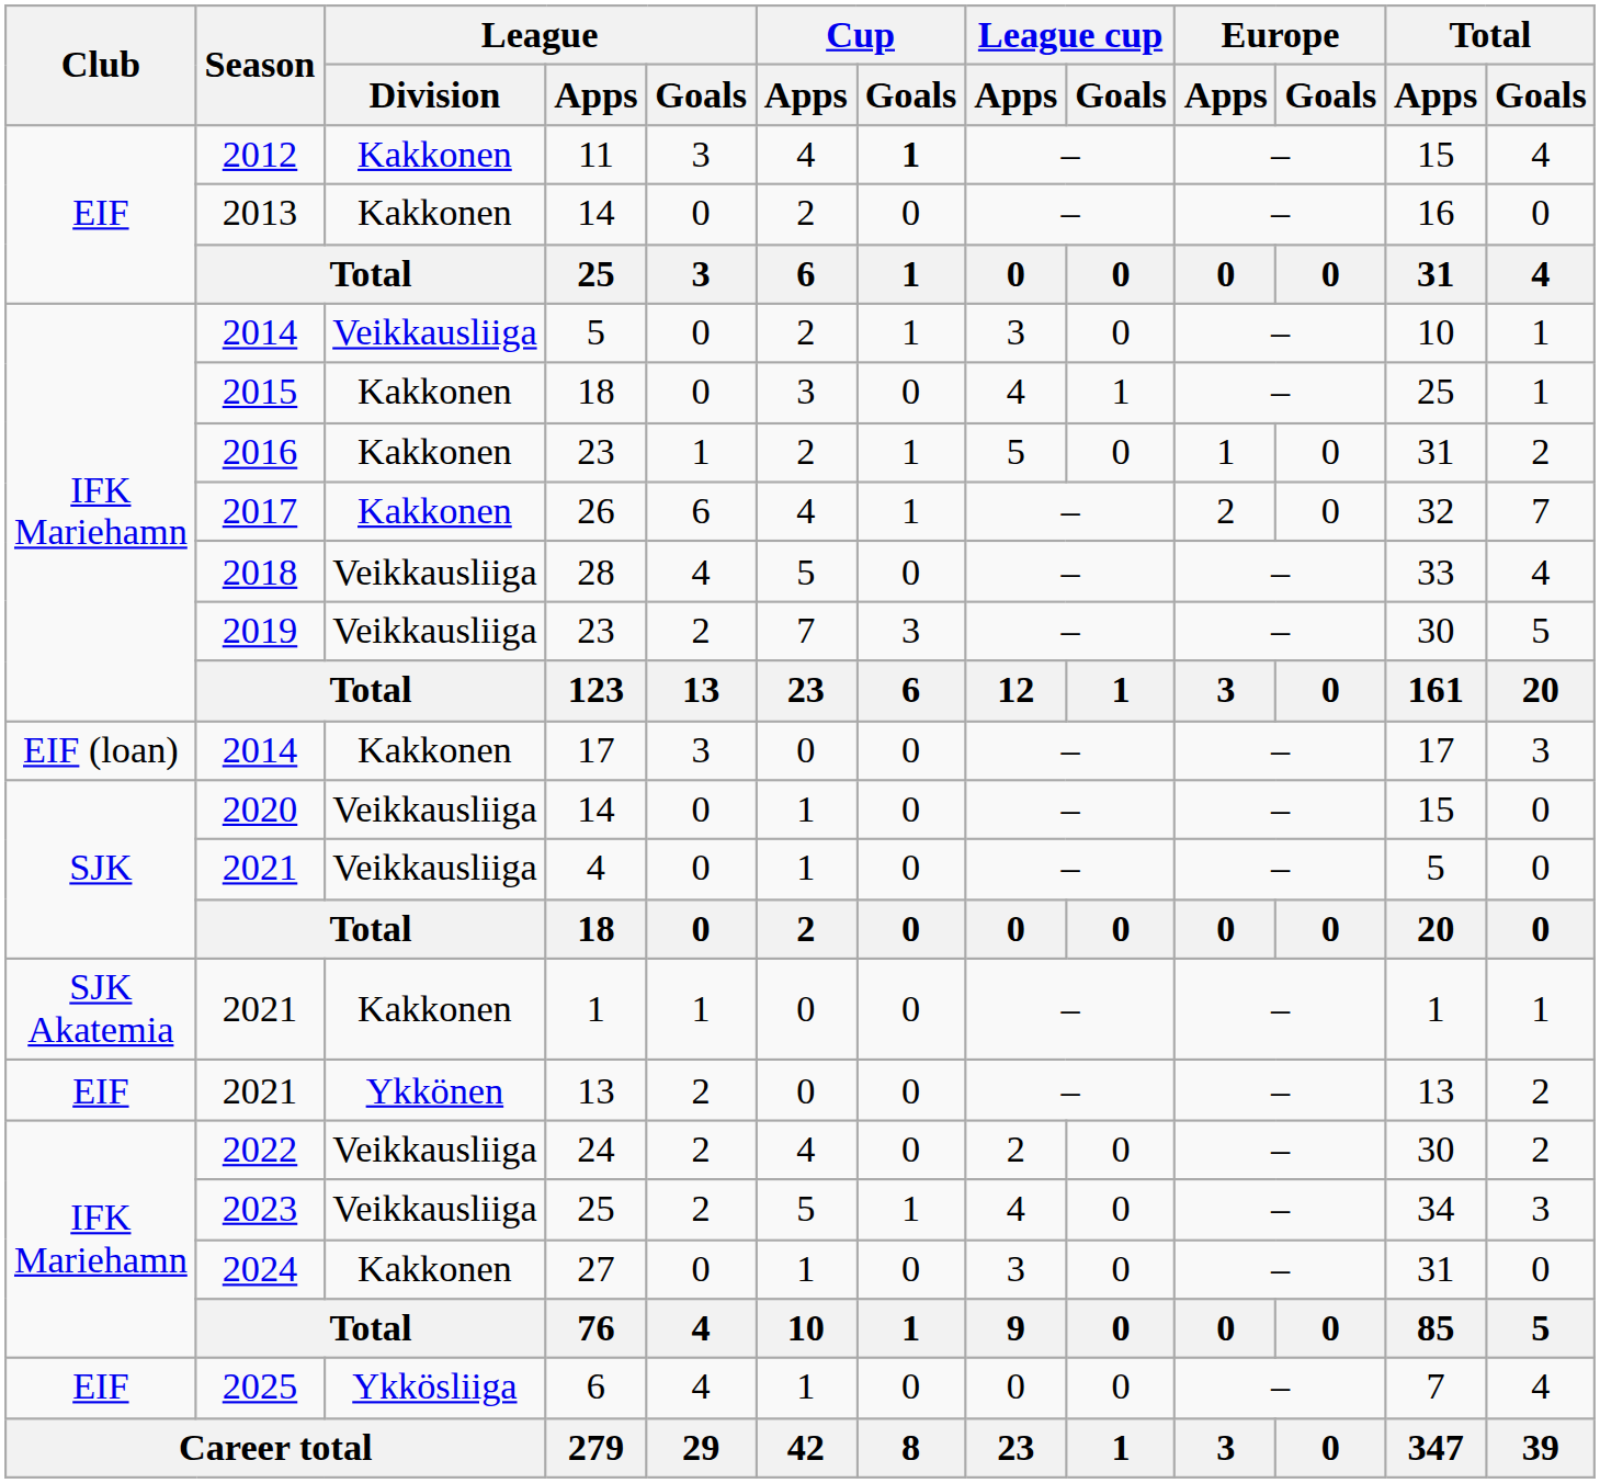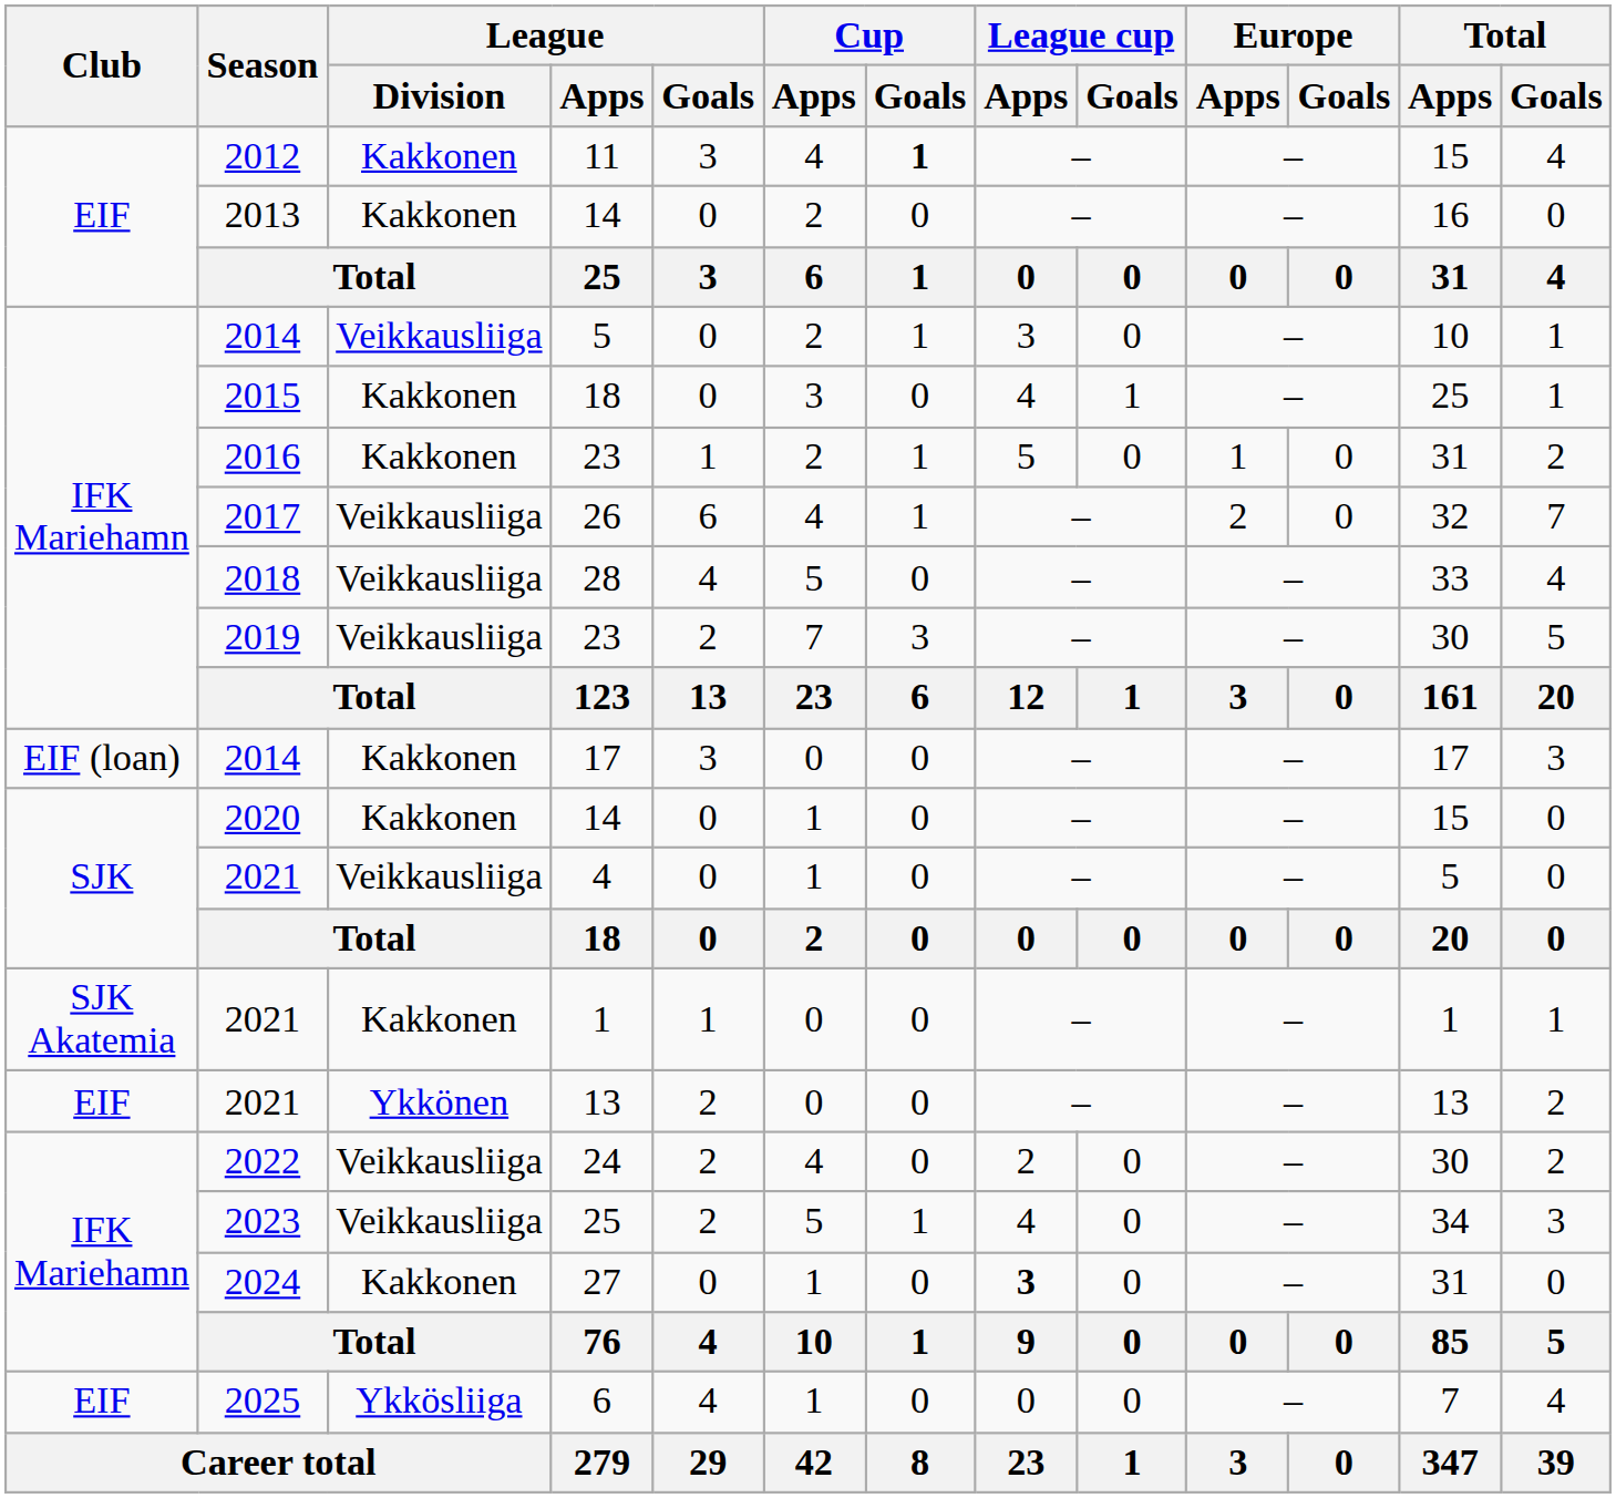 <table class="wikitable" style="text-align:center">
 <tr>
 <th rowspan="2">Club</th>
 <th rowspan="2">Season</th>
 <th colspan="3">League</th>
 <th colspan="2"><a href='#'>Cup</a></th>
 <th colspan="2"><a href='#'>League cup</a></th>
 <th colspan="2">Europe</th>
 <th colspan="2">Total</th>
 </tr>
 <tr>
 <th>Division</th>
 <th>Apps</th>
 <th>Goals</th>
 <th>Apps</th>
 <th>Goals</th>
 <th>Apps</th>
 <th>Goals</th>
 <th>Apps</th>
 <th>Goals</th>
 <th>Apps</th>
 <th>Goals</th>
 </tr>
 <tr>
 <td rowspan="3"><a href='#'>EIF</a></td>
 <td><a href='#'>2012</a></td>
 <td><a href='#'>Kakkonen</a></td>
 <td>11</td>
 <td>3</td>
 <td>4</td>
 <td><strong>1</strong></td>
 <td colspan="2">–</td>
 <td colspan="2">–</td>
 <td>15</td>
 <td>4</td>
 </tr>
 <tr>
 <td>2013</td>
 <td>Kakkonen</td>
 <td>14</td>
 <td>0</td>
 <td>2</td>
 <td>0</td>
 <td colspan="2">–</td>
 <td colspan="2">–</td>
 <td>16</td>
 <td>0</td>
 </tr>
 <tr>
 <th colspan="2">Total</th>
 <th>25</th>
 <th>3</th>
 <th>6</th>
 <th>1</th>
 <th>0</th>
 <th>0</th>
 <th>0</th>
 <th>0</th>
 <th>31</th>
 <th>4</th>
 </tr>
 <tr>
 <td rowspan="7"><a href='#'>IFK Mariehamn</a></td>
 <td><a href='#'>2014</a></td>
 <td><a href='#'>Veikkausliiga</a></td>
 <td>5</td>
 <td>0</td>
 <td>2</td>
 <td>1</td>
 <td>3</td>
 <td>0</td>
 <td colspan="2">–</td>
 <td>10</td>
 <td>1</td>
 </tr>
 <tr>
 <td><a href='#'>2015</a></td>
 <td>Kakkonen</td>
 <td>18</td>
 <td>0</td>
 <td>3</td>
 <td>0</td>
 <td>4</td>
 <td>1</td>
 <td colspan="2">–</td>
 <td>25</td>
 <td>1</td>
 </tr>
 <tr>
 <td><a href='#'>2016</a></td>
 <td>Kakkonen</td>
 <td>23</td>
 <td>1</td>
 <td>2</td>
 <td>1</td>
 <td>5</td>
 <td>0</td>
 <td>1</td>
 <td>0</td>
 <td>31</td>
 <td>2</td>
 </tr>
 <tr>
 <td><a href='#'>2017</a></td>
-<td><a href='#'>Kakkonen</a></td>
+<td>Veikkausliiga</td>
 <td>26</td>
 <td>6</td>
 <td>4</td>
 <td>1</td>
 <td colspan="2">–</td>
 <td>2</td>
 <td>0</td>
 <td>32</td>
 <td>7</td>
 </tr>
 <tr>
 <td><a href='#'>2018</a></td>
 <td>Veikkausliiga</td>
 <td>28</td>
 <td>4</td>
 <td>5</td>
 <td>0</td>
 <td colspan="2">–</td>
 <td colspan="2">–</td>
 <td>33</td>
 <td>4</td>
 </tr>
 <tr>
 <td><a href='#'>2019</a></td>
 <td>Veikkausliiga</td>
 <td>23</td>
 <td>2</td>
 <td>7</td>
 <td>3</td>
 <td colspan="2">–</td>
 <td colspan="2">–</td>
 <td>30</td>
 <td>5</td>
 </tr>
 <tr>
 <th colspan="2">Total</th>
 <th>123</th>
 <th>13</th>
 <th>23</th>
 <th>6</th>
 <th>12</th>
 <th>1</th>
 <th>3</th>
 <th>0</th>
 <th>161</th>
 <th>20</th>
 </tr>
 <tr>
 <td><a href='#'>EIF</a> (loan)</td>
 <td><a href='#'>2014</a></td>
 <td>Kakkonen</td>
 <td>17</td>
 <td>3</td>
 <td>0</td>
 <td>0</td>
 <td colspan="2">–</td>
 <td colspan="2">–</td>
 <td>17</td>
 <td>3</td>
 </tr>
 <tr>
 <td rowspan="3"><a href='#'>SJK</a></td>
 <td><a href='#'>2020</a></td>
-<td>Veikkausliiga</td>
+<td>Kakkonen</td>
 <td>14</td>
 <td>0</td>
 <td>1</td>
 <td>0</td>
 <td colspan="2">–</td>
 <td colspan="2">–</td>
 <td>15</td>
 <td>0</td>
 </tr>
 <tr>
 <td><a href='#'>2021</a></td>
 <td>Veikkausliiga</td>
 <td>4</td>
 <td>0</td>
 <td>1</td>
 <td>0</td>
 <td colspan="2">–</td>
 <td colspan="2">–</td>
 <td>5</td>
 <td>0</td>
 </tr>
 <tr>
 <th colspan="2">Total</th>
 <th>18</th>
 <th>0</th>
 <th>2</th>
 <th>0</th>
 <th>0</th>
 <th>0</th>
 <th>0</th>
 <th>0</th>
 <th>20</th>
 <th>0</th>
 </tr>
 <tr>
 <td><a href='#'>SJK Akatemia</a></td>
 <td>2021</td>
 <td>Kakkonen</td>
 <td>1</td>
 <td>1</td>
 <td>0</td>
 <td>0</td>
 <td colspan="2">–</td>
 <td colspan="2">–</td>
 <td>1</td>
 <td>1</td>
 </tr>
 <tr>
 <td><a href='#'>EIF</a></td>
 <td>2021</td>
 <td><a href='#'>Ykkönen</a></td>
 <td>13</td>
 <td>2</td>
 <td>0</td>
 <td>0</td>
 <td colspan="2">–</td>
 <td colspan="2">–</td>
 <td>13</td>
 <td>2</td>
 </tr>
 <tr>
 <td rowspan=4><a href='#'>IFK Mariehamn</a></td>
 <td><a href='#'>2022</a></td>
 <td>Veikkausliiga</td>
 <td>24</td>
 <td>2</td>
 <td>4</td>
 <td>0</td>
 <td>2</td>
 <td>0</td>
 <td colspan="2">–</td>
 <td>30</td>
 <td>2</td>
 </tr>
 <tr>
 <td><a href='#'>2023</a></td>
 <td>Veikkausliiga</td>
 <td>25</td>
 <td>2</td>
 <td>5</td>
 <td>1</td>
 <td>4</td>
 <td>0</td>
 <td colspan=2>–</td>
 <td>34</td>
 <td>3</td>
 </tr>
 <tr>
 <td><a href='#'>2024</a></td>
 <td>Kakkonen</td>
 <td>27</td>
 <td>0</td>
 <td>1</td>
 <td>0</td>
-<td>3</td>
+<td><strong>3</strong></td>
 <td>0</td>
 <td colspan=2>–</td>
 <td>31</td>
 <td>0</td>
 </tr>
 <tr>
 <th colspan=2>Total</th>
 <th>76</th>
 <th>4</th>
 <th>10</th>
 <th>1</th>
 <th>9</th>
 <th>0</th>
 <th>0</th>
 <th>0</th>
 <th>85</th>
 <th>5</th>
 </tr>
 <tr>
 <td><a href='#'>EIF</a></td>
 <td><a href='#'>2025</a></td>
 <td><a href='#'>Ykkösliiga</a></td>
 <td>6</td>
 <td>4</td>
 <td>1</td>
 <td>0</td>
 <td>0</td>
 <td>0</td>
 <td colspan=2>–</td>
 <td>7</td>
 <td>4</td>
 </tr>
 <tr>
 <th colspan="3">Career total</th>
 <th>279</th>
 <th>29</th>
 <th>42</th>
 <th>8</th>
 <th>23</th>
 <th>1</th>
 <th>3</th>
 <th>0</th>
 <th>347</th>
 <th>39</th>
 </tr>
 </table>
